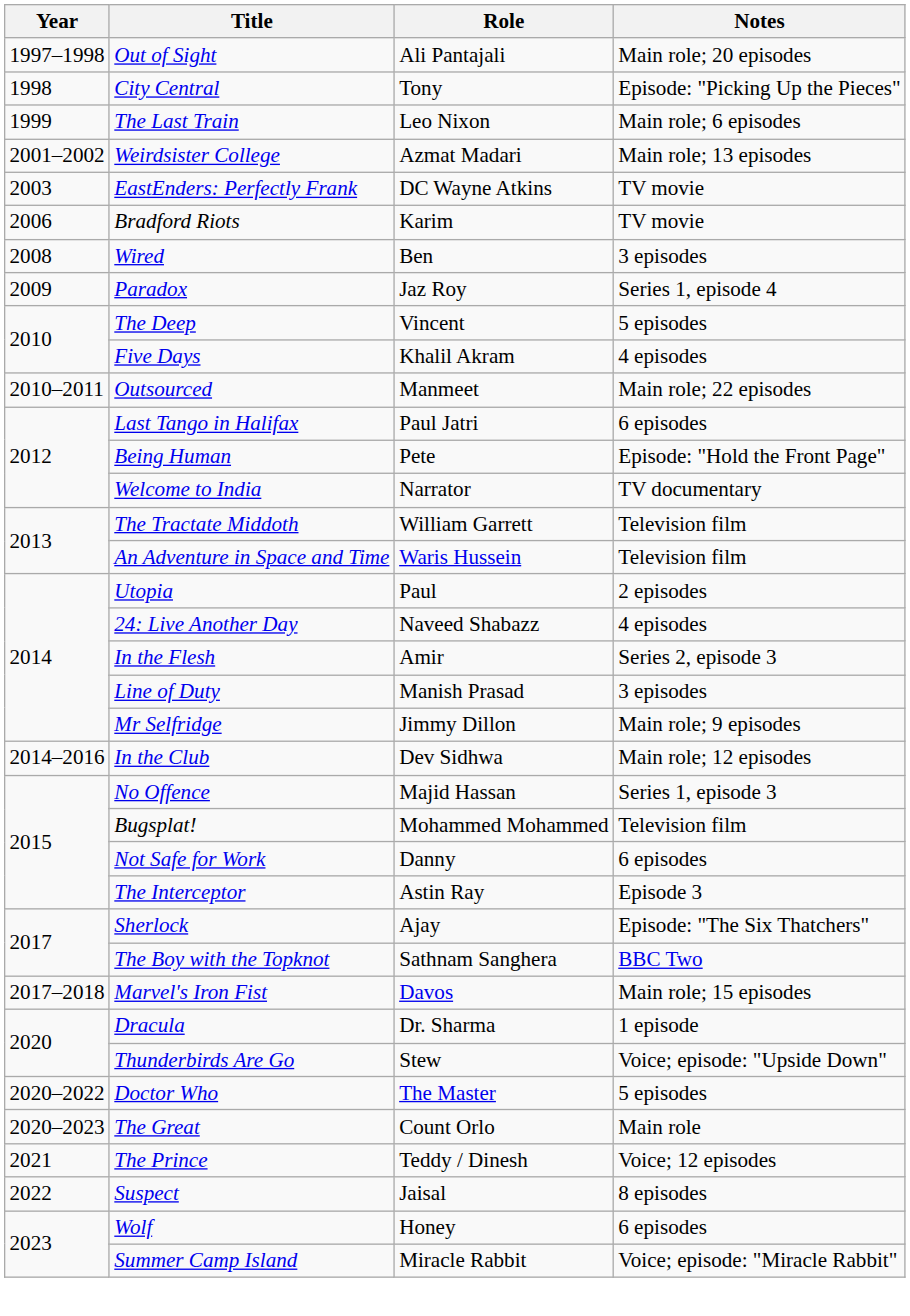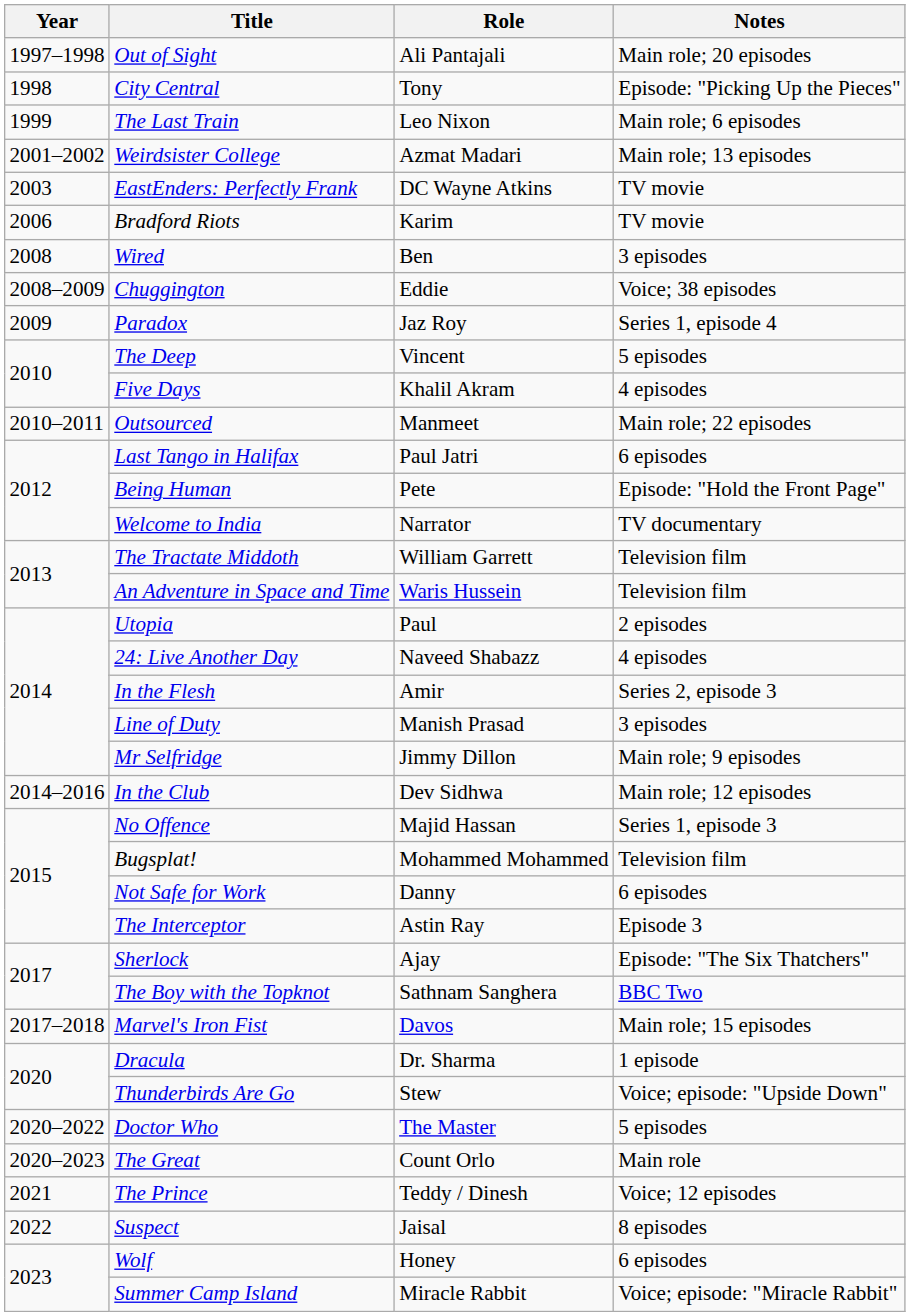 <table class="wikitable sortable">
 <tr>
 <th>Year</th>
 <th>Title</th>
 <th>Role</th>
 <th>Notes</th>
 </tr>
 <tr>
 <td>1997–1998</td>
 <td><em><a href='#'>Out of Sight</a></em></td>
 <td>Ali Pantajali</td>
 <td>Main role; 20 episodes</td>
 </tr>
 <tr>
 <td>1998</td>
 <td><em><a href='#'>City Central</a></em></td>
 <td>Tony</td>
 <td>Episode: "Picking Up the Pieces"</td>
 </tr>
 <tr>
 <td>1999</td>
 <td><em><a href='#'>The Last Train</a></em></td>
 <td>Leo Nixon</td>
 <td>Main role; 6 episodes</td>
 </tr>
 <tr>
 <td>2001–2002</td>
 <td><em><a href='#'>Weirdsister College</a></em></td>
 <td>Azmat Madari</td>
 <td>Main role; 13 episodes</td>
 </tr>
 <tr>
 <td>2003</td>
 <td><em><a href='#'>EastEnders: Perfectly Frank</a></em></td>
 <td>DC Wayne Atkins</td>
 <td>TV movie</td>
 </tr>
 <tr>
 <td>2006</td>
 <td><em>Bradford Riots</em></td>
 <td>Karim</td>
 <td>TV movie</td>
 </tr>
 <tr>
 <td>2008</td>
 <td><em><a href='#'>Wired</a></em></td>
 <td>Ben</td>
 <td>3 episodes</td>
+</tr>
+<tr>
+<td>2008–2009</td>
+<td><em><a href='#'>Chuggington</a></em></td>
+<td>Eddie</td>
+<td>Voice; 38 episodes</td>
 </tr>
 <tr>
 <td>2009</td>
 <td><em><a href='#'>Paradox</a></em></td>
 <td>Jaz Roy</td>
 <td>Series 1, episode 4</td>
 </tr>
 <tr>
 <td rowspan="2">2010</td>
 <td><em><a href='#'>The Deep</a></em></td>
 <td>Vincent</td>
 <td>5 episodes</td>
 </tr>
 <tr>
 <td><em><a href='#'>Five Days</a></em></td>
 <td>Khalil Akram</td>
 <td>4 episodes</td>
 </tr>
 <tr>
 <td>2010–2011</td>
 <td><em><a href='#'>Outsourced</a></em></td>
 <td>Manmeet</td>
 <td>Main role; 22 episodes</td>
 </tr>
 <tr>
 <td rowspan="3">2012</td>
 <td><em><a href='#'>Last Tango in Halifax</a></em></td>
 <td>Paul Jatri</td>
 <td>6 episodes</td>
 </tr>
 <tr>
 <td><em><a href='#'>Being Human</a></em></td>
 <td>Pete</td>
 <td>Episode: "Hold the Front Page"</td>
 </tr>
 <tr>
 <td><em><a href='#'>Welcome to India</a></em></td>
 <td>Narrator</td>
 <td>TV documentary</td>
 </tr>
 <tr>
 <td rowspan="2">2013</td>
 <td><em><a href='#'>The Tractate Middoth</a></em></td>
 <td>William Garrett</td>
 <td>Television film</td>
 </tr>
 <tr>
 <td><em><a href='#'>An Adventure in Space and Time</a></em></td>
 <td><a href='#'>Waris Hussein</a></td>
 <td>Television film</td>
 </tr>
 <tr>
 <td rowspan="5">2014</td>
 <td><em><a href='#'>Utopia</a></em></td>
 <td>Paul</td>
 <td>2 episodes</td>
 </tr>
 <tr>
 <td><em><a href='#'>24: Live Another Day</a></em></td>
 <td>Naveed Shabazz</td>
 <td>4 episodes</td>
 </tr>
 <tr>
 <td><em><a href='#'>In the Flesh</a></em></td>
 <td>Amir</td>
 <td>Series 2, episode 3</td>
 </tr>
 <tr>
 <td><em><a href='#'>Line of Duty</a></em></td>
 <td>Manish Prasad</td>
 <td>3 episodes</td>
 </tr>
 <tr>
 <td><em><a href='#'>Mr Selfridge</a></em></td>
 <td>Jimmy Dillon</td>
 <td>Main role; 9 episodes</td>
 </tr>
 <tr>
 <td>2014–2016</td>
 <td><em><a href='#'>In the Club</a></em></td>
 <td>Dev Sidhwa</td>
 <td>Main role; 12 episodes</td>
 </tr>
 <tr>
 <td rowspan="4">2015</td>
 <td><em><a href='#'>No Offence</a></em></td>
 <td>Majid Hassan</td>
 <td>Series 1, episode 3</td>
 </tr>
 <tr>
 <td><em>Bugsplat!</em></td>
 <td>Mohammed Mohammed</td>
 <td>Television film</td>
 </tr>
 <tr>
 <td><em><a href='#'>Not Safe for Work</a></em></td>
 <td>Danny</td>
 <td>6 episodes</td>
 </tr>
 <tr>
 <td><em><a href='#'>The Interceptor</a></em></td>
 <td>Astin Ray</td>
 <td>Episode 3</td>
 </tr>
 <tr>
 <td rowspan="2">2017</td>
 <td><em><a href='#'>Sherlock</a></em></td>
 <td>Ajay</td>
 <td>Episode: "The Six Thatchers"</td>
 </tr>
 <tr>
 <td><em><a href='#'>The Boy with the Topknot</a></em></td>
 <td>Sathnam Sanghera</td>
 <td><a href='#'>BBC Two</a></td>
 </tr>
 <tr>
 <td>2017–2018</td>
 <td><em><a href='#'>Marvel's Iron Fist</a></em></td>
 <td><a href='#'>Davos</a></td>
 <td>Main role; 15 episodes</td>
 </tr>
 <tr>
 <td rowspan="2">2020</td>
 <td><em><a href='#'>Dracula</a></em></td>
 <td>Dr. Sharma</td>
 <td>1 episode</td>
 </tr>
 <tr>
 <td><em><a href='#'>Thunderbirds Are Go</a></em></td>
 <td>Stew</td>
 <td>Voice; episode: "Upside Down"</td>
 </tr>
 <tr>
 <td>2020–2022</td>
 <td><em><a href='#'>Doctor Who</a></em></td>
 <td><a href='#'>The Master</a></td>
 <td>5 episodes</td>
 </tr>
 <tr>
 <td>2020–2023</td>
 <td><em><a href='#'>The Great</a></em></td>
 <td>Count Orlo</td>
 <td>Main role</td>
 </tr>
 <tr>
 <td>2021</td>
 <td><em><a href='#'>The Prince</a></em></td>
 <td>Teddy / Dinesh</td>
 <td>Voice; 12 episodes</td>
 </tr>
 <tr>
 <td>2022</td>
 <td><em><a href='#'>Suspect</a></em></td>
 <td>Jaisal</td>
 <td>8 episodes</td>
 </tr>
 <tr>
 <td rowspan="2">2023</td>
 <td><em><a href='#'>Wolf</a></em></td>
 <td>Honey</td>
 <td>6 episodes</td>
 </tr>
 <tr>
 <td><em><a href='#'>Summer Camp Island</a></em></td>
 <td>Miracle Rabbit</td>
 <td>Voice; episode: "Miracle Rabbit"</td>
 </tr>
 </table>
